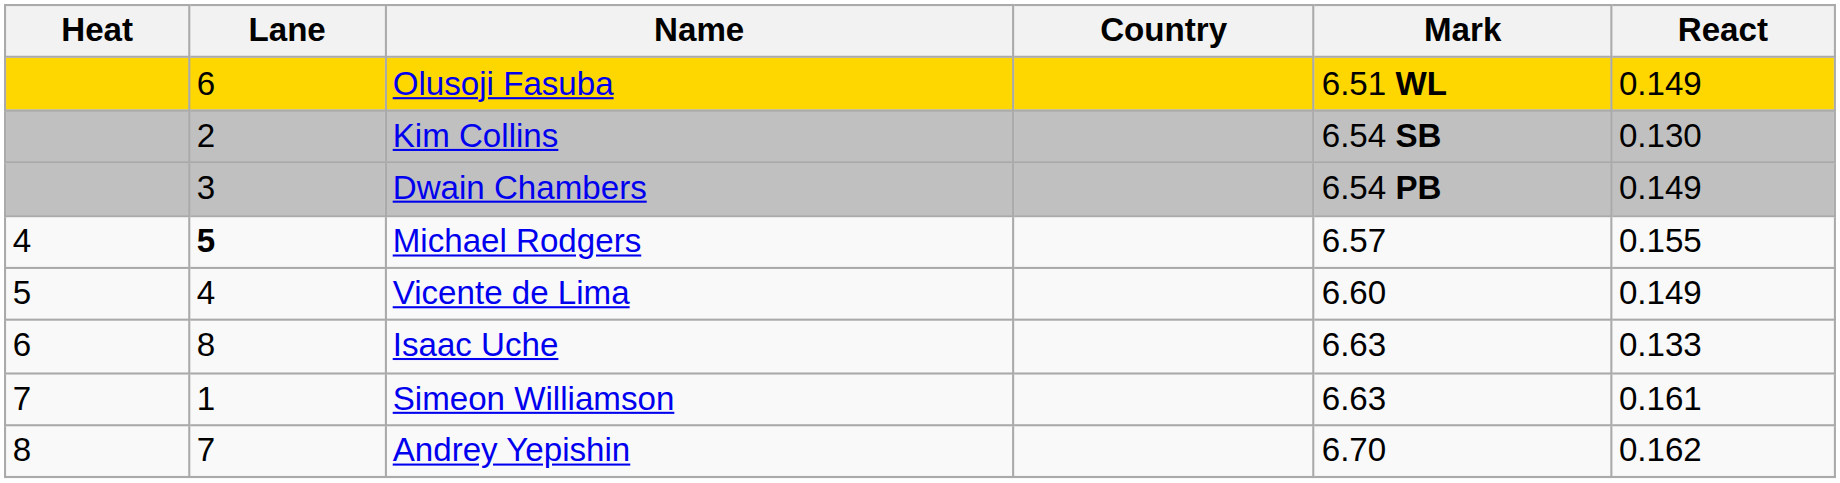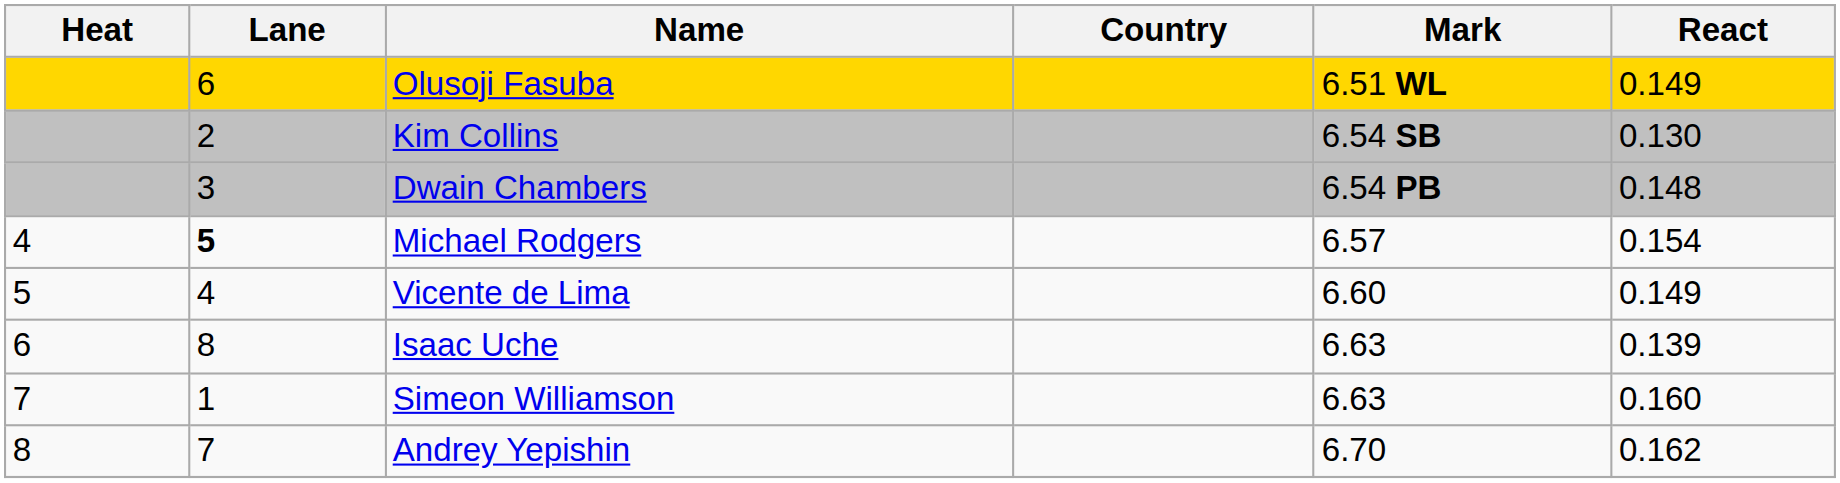 <table class="wikitable" width=70%>
 <tr>
 <th>Heat</th>
 <th>Lane</th>
 <th>Name</th>
 <th>Country</th>
 <th>Mark</th>
 <th>React</th>
 </tr>
 <tr bgcolor=gold>
 <td></td>
 <td>6</td>
 <td><a href='#'>Olusoji Fasuba</a></td>
 <td></td>
 <td>6.51 <strong>WL</strong></td>
 <td>0.149</td>
 </tr>
 <tr bgcolor=silver>
 <td></td>
 <td>2</td>
 <td><a href='#'>Kim Collins</a></td>
 <td></td>
 <td>6.54 <strong>SB</strong></td>
 <td>0.130</td>
 </tr>
 <tr bgcolor=silver>
 <td></td>
 <td>3</td>
 <td><a href='#'>Dwain Chambers</a></td>
 <td></td>
 <td>6.54 <strong>PB</strong></td>
-<td>0.149</td>
+<td>0.148</td>
 </tr>
 <tr>
 <td>4</td>
 <td><strong>5</strong></td>
 <td><a href='#'>Michael Rodgers</a></td>
 <td></td>
 <td>6.57</td>
-<td>0.155</td>
+<td>0.154</td>
 </tr>
 <tr>
 <td>5</td>
 <td>4</td>
 <td><a href='#'>Vicente de Lima</a></td>
 <td></td>
 <td>6.60</td>
 <td>0.149</td>
 </tr>
 <tr>
 <td>6</td>
 <td>8</td>
 <td><a href='#'>Isaac Uche</a></td>
 <td></td>
 <td>6.63</td>
-<td>0.133</td>
+<td>0.139</td>
 </tr>
 <tr>
 <td>7</td>
 <td>1</td>
 <td><a href='#'>Simeon Williamson</a></td>
 <td></td>
 <td>6.63</td>
-<td>0.161</td>
+<td>0.160</td>
 </tr>
 <tr>
 <td>8</td>
 <td>7</td>
 <td><a href='#'>Andrey Yepishin</a></td>
 <td></td>
 <td>6.70</td>
 <td>0.162</td>
 </tr>
 <tr>
 </tr>
 </table>
